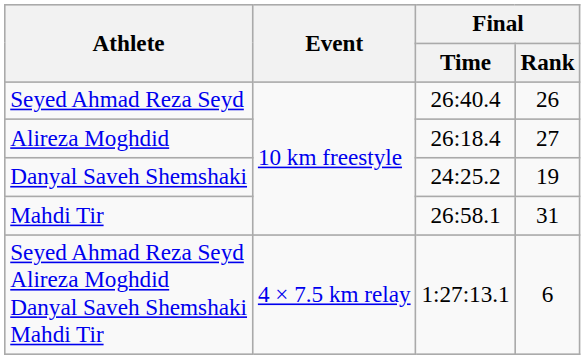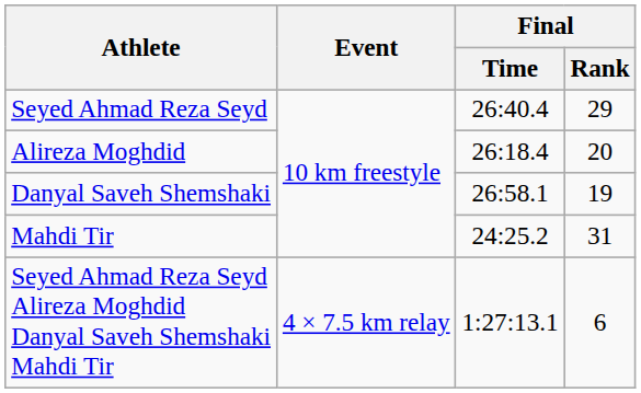 <table class=wikitable style=font-size:90%;text-align:center>
 <tr>
 <th rowspan=2>Athlete</th>
 <th rowspan=2>Event</th>
 <th colspan=2>Final</th>
 </tr>
 <tr>
 <th>Time</th>
 <th>Rank</th>
 </tr>
 <tr>
 <td align=left><a href='#'>Seyed Ahmad Reza Seyd</a></td>
 <td align=left rowspan=4><a href='#'>10 km freestyle</a></td>
 <td>26:40.4</td>
-<td>26</td>
+<td>29</td>
 </tr>
 <tr>
 <td align=left><a href='#'>Alireza Moghdid</a></td>
 <td>26:18.4</td>
-<td>27</td>
+<td>20</td>
 </tr>
 <tr>
 <td align=left><a href='#'>Danyal Saveh Shemshaki</a></td>
-<td>24:25.2</td>
+<td>26:58.1</td>
 <td>19</td>
 </tr>
 <tr>
 <td align=left><a href='#'>Mahdi Tir</a></td>
-<td>26:58.1</td>
+<td>24:25.2</td>
 <td>31</td>
 </tr>
 <tr>
 <td align=left><a href='#'>Seyed Ahmad Reza Seyd</a><br><a href='#'>Alireza Moghdid</a><br><a href='#'>Danyal Saveh Shemshaki</a><br><a href='#'>Mahdi Tir</a></td>
 <td align=left><a href='#'>4 × 7.5 km relay</a></td>
 <td>1:27:13.1</td>
 <td>6</td>
 </tr>
 </table>
